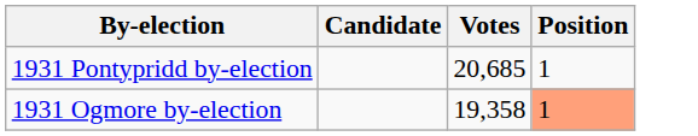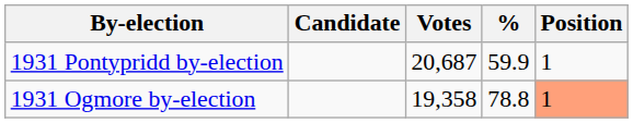 <table class="wikitable sortable">
 <tr>
 <th>By-election</th>
 <th>Candidate</th>
 <th>Votes</th>
+<th>%</th>
 <th>Position</th>
 </tr>
 <tr>
 <td><a href='#'>1931 Pontypridd by-election</a></td>
 <td></td>
-<td>20,685</td>
+<td>20,687</td>
+<td>59.9</td>
 <td>1</td>
 </tr>
 <tr>
 <td><a href='#'>1931 Ogmore by-election</a></td>
 <td></td>
 <td>19,358</td>
+<td>78.8</td>
 <td style="background: lightsalmon;">1</td>
 </tr>
 </table>
